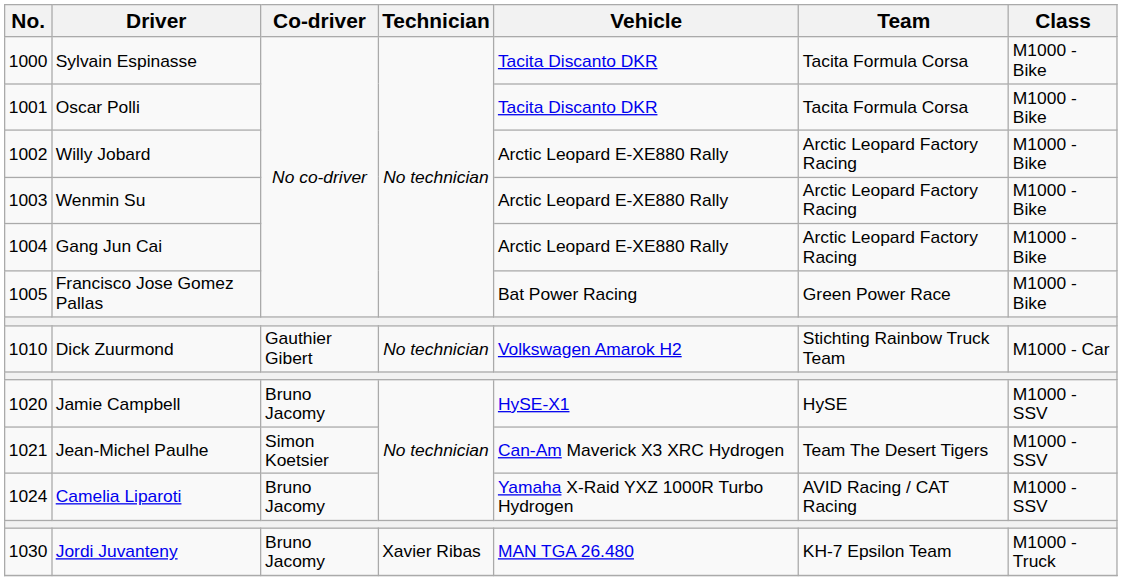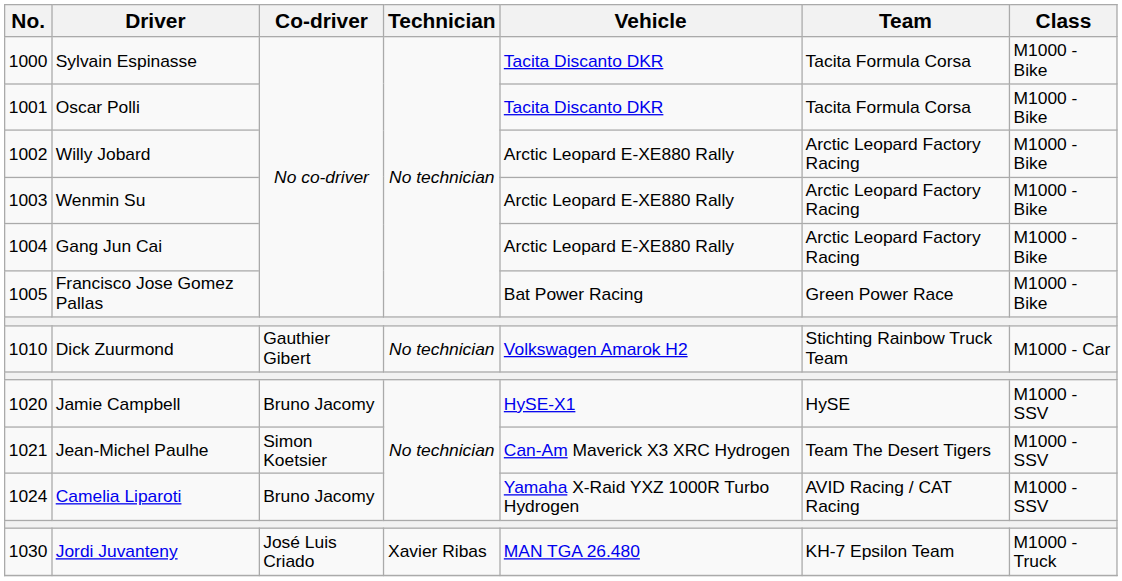 <table class="wikitable sortable" style="font-size:85%;">
 <tr>
 <th><big>No.</big></th>
 <th><big>Driver</big></th>
 <th><big>Co-driver</big></th>
 <th><big>Technician</big></th>
 <th><big>Vehicle</big></th>
 <th><big>Team</big></th>
 <th><big>Class</big></th>
 </tr>
 <tr>
 <td>1000</td>
 <td> Sylvain Espinasse</td>
 <td rowspan="6" style="text-align:center;"><em>No co-driver</em></td>
 <td rowspan="6" style="text-align:center;"><em>No technician</em></td>
 <td><a href='#'>Tacita Discanto DKR</a></td>
 <td>Tacita Formula Corsa</td>
 <td>M1000 - Bike</td>
 </tr>
 <tr>
 <td>1001</td>
 <td> Oscar Polli</td>
 <td><a href='#'>Tacita Discanto DKR</a></td>
 <td>Tacita Formula Corsa</td>
 <td>M1000 - Bike</td>
 </tr>
 <tr>
 <td>1002</td>
 <td> Willy Jobard</td>
 <td>Arctic Leopard E-XE880 Rally</td>
 <td>Arctic Leopard Factory Racing</td>
 <td>M1000 - Bike</td>
 </tr>
 <tr>
 <td>1003</td>
 <td> Wenmin Su</td>
 <td>Arctic Leopard E-XE880 Rally</td>
 <td>Arctic Leopard Factory Racing</td>
 <td>M1000 - Bike</td>
 </tr>
 <tr>
 <td>1004</td>
 <td> Gang Jun Cai</td>
 <td>Arctic Leopard E-XE880 Rally</td>
 <td>Arctic Leopard Factory Racing</td>
 <td>M1000 - Bike</td>
 </tr>
 <tr>
 <td>1005</td>
 <td> Francisco Jose Gomez Pallas</td>
 <td>Bat Power Racing</td>
 <td>Green Power Race</td>
 <td>M1000 - Bike</td>
 </tr>
 <tr>
 <th colspan=7></th>
 </tr>
 <tr>
 <td>1010</td>
 <td> Dick Zuurmond</td>
 <td> Gauthier Gibert</td>
 <td rowspan="1" style="text-align:center;"><em>No technician</em></td>
 <td><a href='#'>Volkswagen Amarok H2</a></td>
 <td>Stichting Rainbow Truck Team</td>
 <td>M1000 - Car</td>
 </tr>
 <tr>
 <th colspan=7></th>
 </tr>
 <tr>
 <td>1020</td>
 <td> Jamie Campbell</td>
 <td> Bruno Jacomy</td>
 <td rowspan="3" style="text-align:center;"><em>No technician</em></td>
 <td><a href='#'>HySE-X1</a></td>
 <td>HySE</td>
 <td>M1000 - SSV</td>
 </tr>
 <tr>
 <td>1021</td>
 <td> Jean-Michel Paulhe</td>
 <td> Simon Koetsier</td>
 <td><a href='#'>Can-Am</a> Maverick X3 XRC Hydrogen</td>
 <td>Team The Desert Tigers</td>
 <td>M1000 - SSV</td>
 </tr>
 <tr>
 <td>1024</td>
 <td> <a href='#'>Camelia Liparoti</a></td>
 <td> Bruno Jacomy</td>
 <td><a href='#'>Yamaha</a> X-Raid YXZ 1000R Turbo Hydrogen</td>
 <td>AVID Racing / CAT Racing</td>
 <td>M1000 - SSV</td>
 </tr>
 <tr>
 <th colspan=7></th>
 </tr>
 <tr>
 <td>1030</td>
 <td> <a href='#'>Jordi Juvanteny</a></td>
-<td> Bruno Jacomy</td>
+<td> José Luis Criado</td>
 <td> Xavier Ribas</td>
 <td><a href='#'>MAN TGA 26.480</a></td>
 <td>KH-7 Epsilon Team</td>
 <td>M1000 - Truck</td>
 </tr>
 <tr>
 </tr>
 </table>
